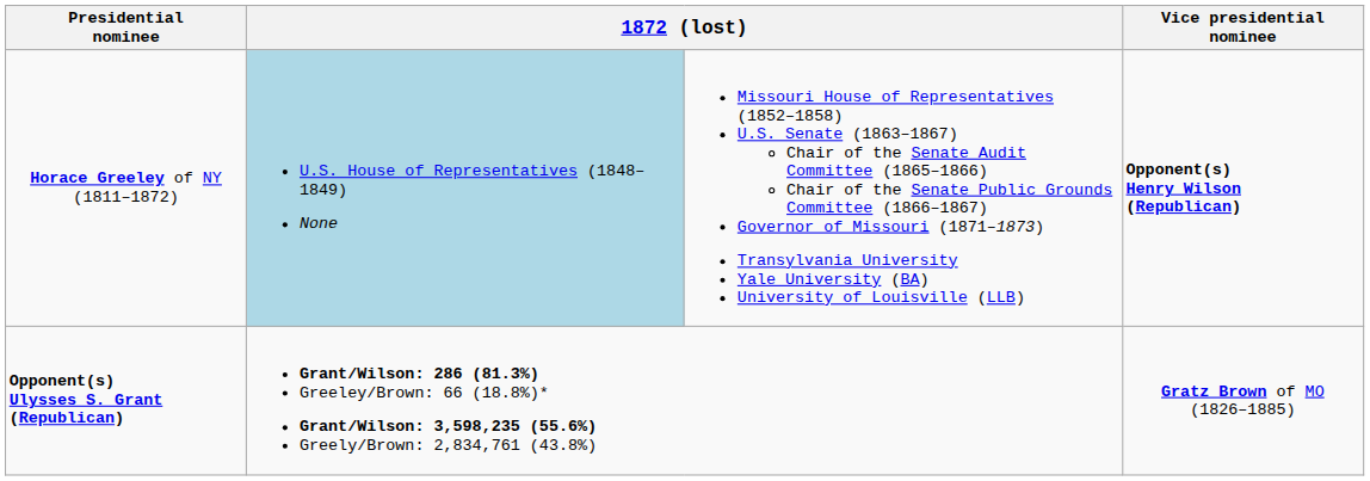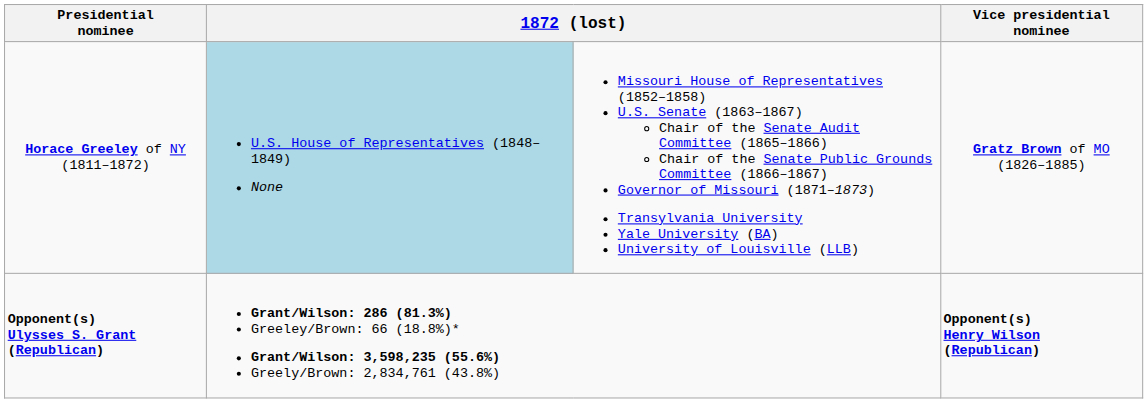 <table class="wikitable">
 <tr>
 <th width=190>Presidential<br>nominee</th>
 <th colspan=2><big><a href='#'>1872</a> (lost)</big></th>
 <th width=190>Vice presidential<br>nominee</th>
 </tr>
 <tr>
 <td style="text-align:center;"><strong><a href='#'>Horace Greeley</a></strong> of <a href='#'>NY</a><br>(1811–1872)<br></td>
 <td width=350 style="background: lightblue;"><br><ul><li><a href='#'>U.S. House of Representatives</a> (1848–1849)</li></ul><ul><li><em>None</em></li></ul></td>
 <td width=350><br><ul><li><a href='#'>Missouri House of Representatives</a> (1852–1858)</li><li><a href='#'>U.S. Senate</a> (1863–1867)<ul><li>Chair of the <a href='#'>Senate Audit Committee</a> (1865–1866)</li><li>Chair of the <a href='#'>Senate Public Grounds Committee</a> (1866–1867)</li></ul></li><li><a href='#'>Governor of Missouri</a> (1871–<em>1873</em>)</li></ul><ul><li><a href='#'>Transylvania University</a></li><li><a href='#'>Yale University</a> (<a href='#'>BA</a>)</li><li><a href='#'>University of Louisville</a> (<a href='#'>LLB</a>)</li></ul></td>
-<td><strong>Opponent(s)</strong><br><strong><a href='#'>Henry Wilson</a> (<a href='#'>Republican</a>)</strong></td>
+<td style="text-align:center;"><strong><a href='#'>Gratz Brown</a></strong> of <a href='#'>MO</a><br>(1826–1885)<br></td>
 </tr>
 <tr>
 <td><strong>Opponent(s)</strong><br><strong><a href='#'>Ulysses S. Grant</a> (<a href='#'>Republican</a>)</strong></td>
 <td colspan=2><br><ul><li><strong>Grant/Wilson: 286 (81.3%)</strong></li><li>Greeley/Brown: 66 (18.8%)*</li></ul><ul><li><strong>Grant/Wilson: 3,598,235 (55.6%)</strong></li><li>Greely/Brown: 2,834,761 (43.8%)</li></ul></td>
-<td style="text-align:center;"><strong><a href='#'>Gratz Brown</a></strong> of <a href='#'>MO</a><br>(1826–1885)<br></td>
+<td><strong>Opponent(s)</strong><br><strong><a href='#'>Henry Wilson</a> (<a href='#'>Republican</a>)</strong></td>
 </tr>
 </table>
